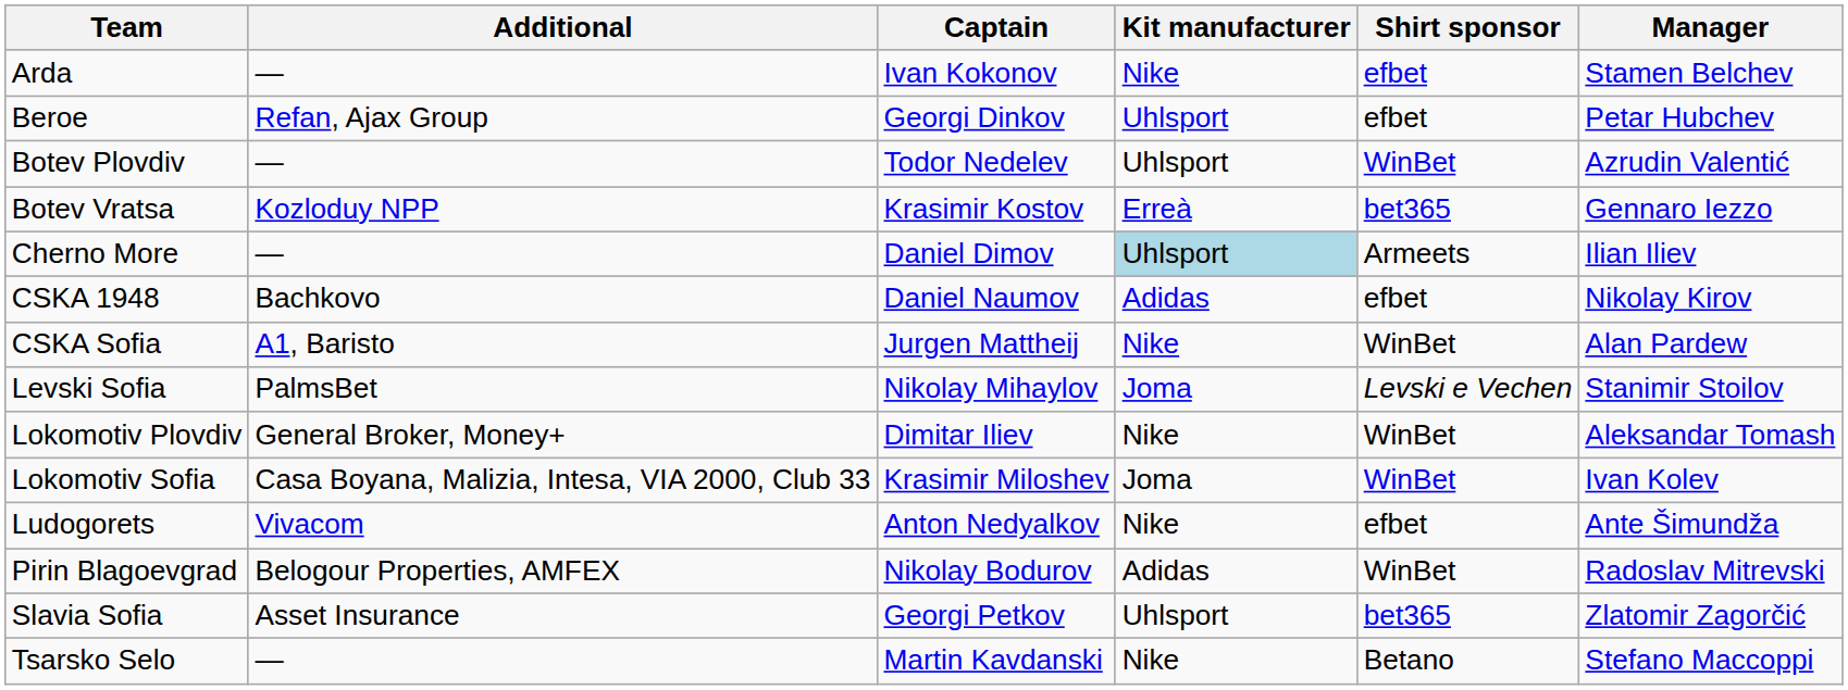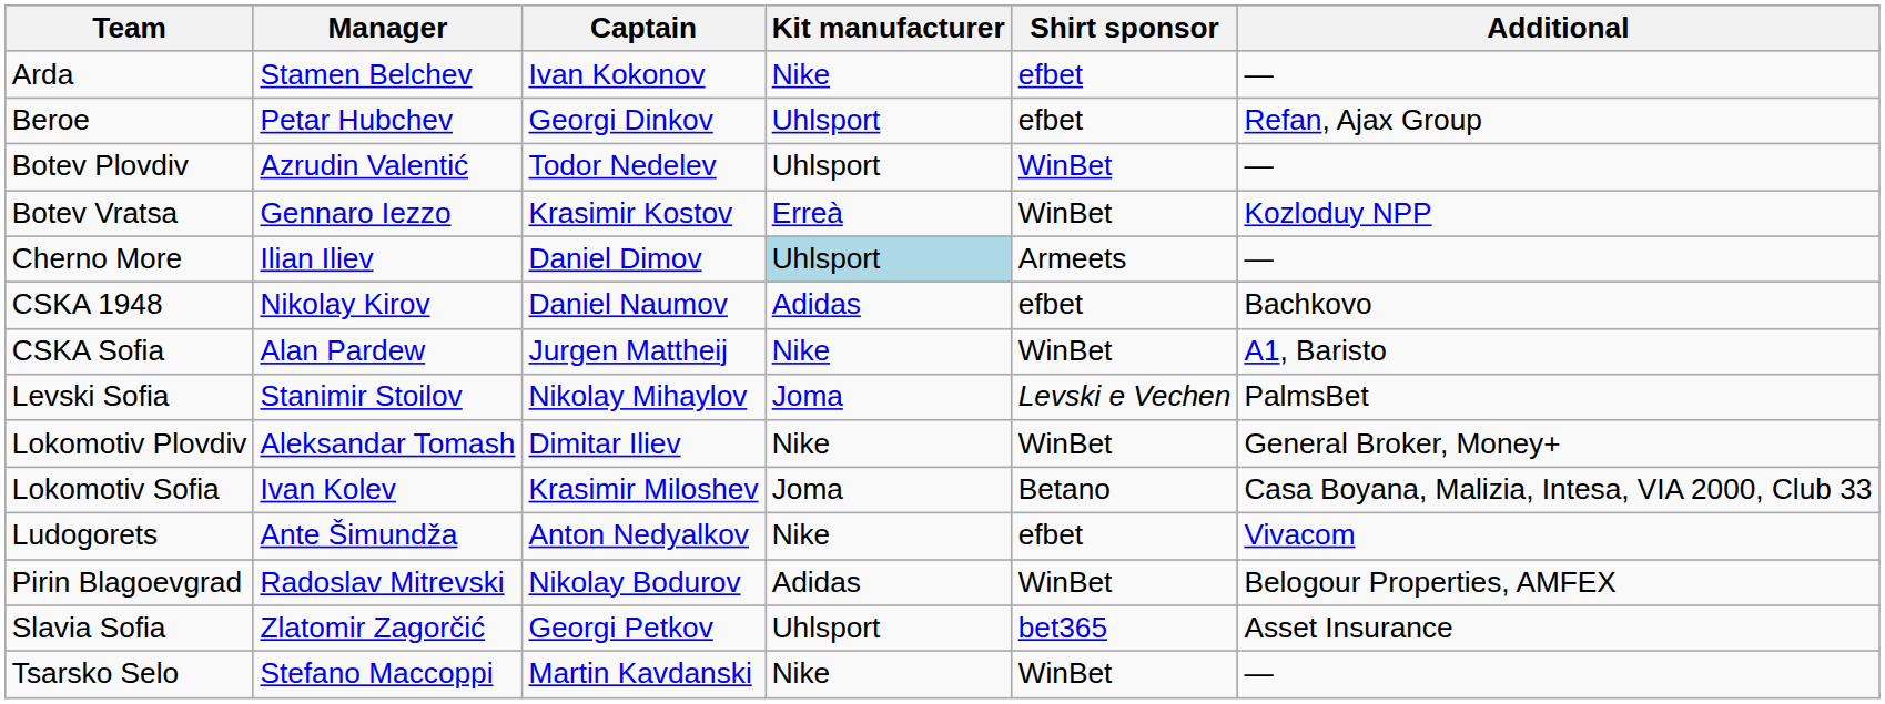 <table class="wikitable sortable" style="text-align: left;">
 <tr>
 <th>Team</th>
-<th>Additional</th>
+<th>Manager</th>
 <th>Captain</th>
 <th>Kit manufacturer</th>
 <th>Shirt sponsor</th>
-<th>Manager</th>
+<th>Additional</th>
 </tr>
 <tr>
 <td>Arda</td>
-<td>—</td>
+<td> <a href='#'>Stamen Belchev</a></td>
 <td> <a href='#'>Ivan Kokonov</a></td>
 <td><a href='#'>Nike</a></td>
 <td><a href='#'>efbet</a></td>
-<td> <a href='#'>Stamen Belchev</a></td>
+<td>—</td>
 </tr>
 <tr>
 <td>Beroe</td>
-<td><a href='#'>Refan</a>, Ajax Group</td>
+<td> <a href='#'>Petar Hubchev</a></td>
 <td> <a href='#'>Georgi Dinkov</a></td>
 <td><a href='#'>Uhlsport</a></td>
 <td>efbet</td>
-<td> <a href='#'>Petar Hubchev</a></td>
+<td><a href='#'>Refan</a>, Ajax Group</td>
 </tr>
 <tr>
 <td>Botev Plovdiv</td>
-<td>—</td>
+<td> <a href='#'>Azrudin Valentić</a></td>
 <td> <a href='#'>Todor Nedelev</a></td>
 <td>Uhlsport</td>
 <td><a href='#'>WinBet</a></td>
-<td> <a href='#'>Azrudin Valentić</a></td>
+<td>—</td>
 </tr>
 <tr>
 <td>Botev Vratsa</td>
-<td><a href='#'>Kozloduy NPP</a></td>
+<td>  <a href='#'>Gennaro Iezzo</a></td>
 <td> <a href='#'>Krasimir Kostov</a></td>
 <td><a href='#'>Erreà</a></td>
-<td><a href='#'>bet365</a></td>
-<td>  <a href='#'>Gennaro Iezzo</a></td>
+<td>WinBet</td>
+<td><a href='#'>Kozloduy NPP</a></td>
 </tr>
 <tr>
 <td>Cherno More</td>
-<td>—</td>
+<td> <a href='#'>Ilian Iliev</a></td>
 <td> <a href='#'>Daniel Dimov</a></td>
 <td style="background: lightblue;">Uhlsport</td>
 <td>Armeets</td>
-<td> <a href='#'>Ilian Iliev</a></td>
+<td>—</td>
 </tr>
 <tr>
 <td>CSKA 1948</td>
-<td>Bachkovo</td>
+<td> <a href='#'>Nikolay Kirov</a></td>
 <td> <a href='#'>Daniel Naumov</a></td>
 <td><a href='#'>Adidas</a></td>
 <td>efbet</td>
-<td> <a href='#'>Nikolay Kirov</a></td>
+<td>Bachkovo</td>
 </tr>
 <tr>
 <td>CSKA Sofia</td>
-<td><a href='#'>A1</a>, Baristo</td>
+<td> <a href='#'>Alan Pardew</a></td>
 <td> <a href='#'>Jurgen Mattheij</a></td>
 <td><a href='#'>Nike</a></td>
 <td>WinBet</td>
-<td> <a href='#'>Alan Pardew</a></td>
+<td><a href='#'>A1</a>, Baristo</td>
 </tr>
 <tr>
 <td>Levski Sofia</td>
-<td>PalmsBet</td>
+<td> <a href='#'>Stanimir Stoilov</a></td>
 <td> <a href='#'>Nikolay Mihaylov</a></td>
 <td><a href='#'>Joma</a></td>
 <td><em>Levski e Vechen</em></td>
-<td> <a href='#'>Stanimir Stoilov</a></td>
+<td>PalmsBet</td>
 </tr>
 <tr>
 <td>Lokomotiv Plovdiv</td>
-<td>General Broker, Money+</td>
+<td> <a href='#'>Aleksandar Tomash</a></td>
 <td> <a href='#'>Dimitar Iliev</a></td>
 <td>Nike</td>
 <td>WinBet</td>
-<td> <a href='#'>Aleksandar Tomash</a></td>
+<td>General Broker, Money+</td>
 </tr>
 <tr>
 <td>Lokomotiv Sofia</td>
-<td>Casa Boyana, Malizia, Intesa, VIA 2000, Club 33</td>
+<td> <a href='#'>Ivan Kolev</a></td>
 <td> <a href='#'>Krasimir Miloshev</a></td>
 <td>Joma</td>
-<td><a href='#'>WinBet</a></td>
-<td> <a href='#'>Ivan Kolev</a></td>
+<td>Betano</td>
+<td>Casa Boyana, Malizia, Intesa, VIA 2000, Club 33</td>
 </tr>
 <tr>
 <td>Ludogorets</td>
-<td><a href='#'>Vivacom</a></td>
+<td> <a href='#'>Ante Šimundža</a></td>
 <td> <a href='#'>Anton Nedyalkov</a></td>
 <td>Nike</td>
 <td>efbet</td>
-<td> <a href='#'>Ante Šimundža</a></td>
+<td><a href='#'>Vivacom</a></td>
 </tr>
 <tr>
 <td>Pirin Blagoevgrad</td>
-<td>Belogour Properties, AMFEX</td>
+<td> <a href='#'>Radoslav Mitrevski</a></td>
 <td> <a href='#'>Nikolay Bodurov</a></td>
 <td>Adidas</td>
 <td>WinBet</td>
-<td> <a href='#'>Radoslav Mitrevski</a></td>
+<td>Belogour Properties, AMFEX</td>
 </tr>
 <tr>
 <td>Slavia Sofia</td>
-<td>Asset Insurance</td>
+<td> <a href='#'>Zlatomir Zagorčić</a></td>
 <td> <a href='#'>Georgi Petkov</a></td>
 <td>Uhlsport</td>
 <td><a href='#'>bet365</a></td>
-<td> <a href='#'>Zlatomir Zagorčić</a></td>
+<td>Asset Insurance</td>
 </tr>
 <tr>
 <td>Tsarsko Selo</td>
-<td>—</td>
+<td> <a href='#'>Stefano Maccoppi</a></td>
 <td> <a href='#'>Martin Kavdanski</a></td>
 <td>Nike</td>
-<td>Betano</td>
-<td> <a href='#'>Stefano Maccoppi</a></td>
+<td>WinBet</td>
+<td>—</td>
 </tr>
 </table>
